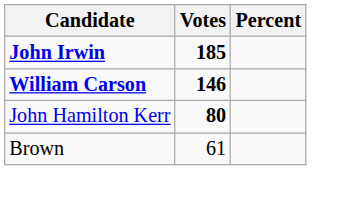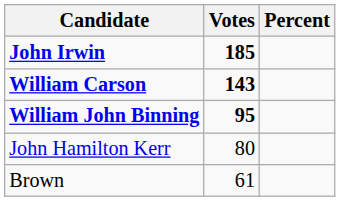 <table class="wikitable">
 <tr>
 <th>Candidate</th>
 <th>Votes</th>
 <th>Percent</th>
 </tr>
 <tr>
 <td style="font-weight:bold;"><a href='#'>John Irwin</a></td>
 <td style="text-align: right; font-weight:bold;">185</td>
 <td style="text-align: right; font-weight:bold;"></td>
 </tr>
 <tr>
 <td style="font-weight:bold;"><a href='#'>William Carson</a></td>
-<td style="text-align: right; font-weight:bold;">146</td>
+<td style="text-align: right; font-weight:bold;">143</td>
+<td style="text-align: right; font-weight:bold;"></td>
+</tr>
+<tr>
+<td style="font-weight:bold;"><a href='#'>William John Binning</a></td>
+<td style="text-align: right; font-weight:bold;">95</td>
 <td style="text-align: right; font-weight:bold;"></td>
 </tr>
 <tr>
 <td><a href='#'>John Hamilton Kerr</a></td>
-<td style="text-align: right;"><strong>80</strong></td>
+<td style="text-align: right;">80</td>
 <td style="text-align: right;"></td>
 </tr>
 <tr>
 <td>Brown</td>
 <td style="text-align: right;">61</td>
 <td style="text-align: right;"></td>
 </tr>
 </table>
